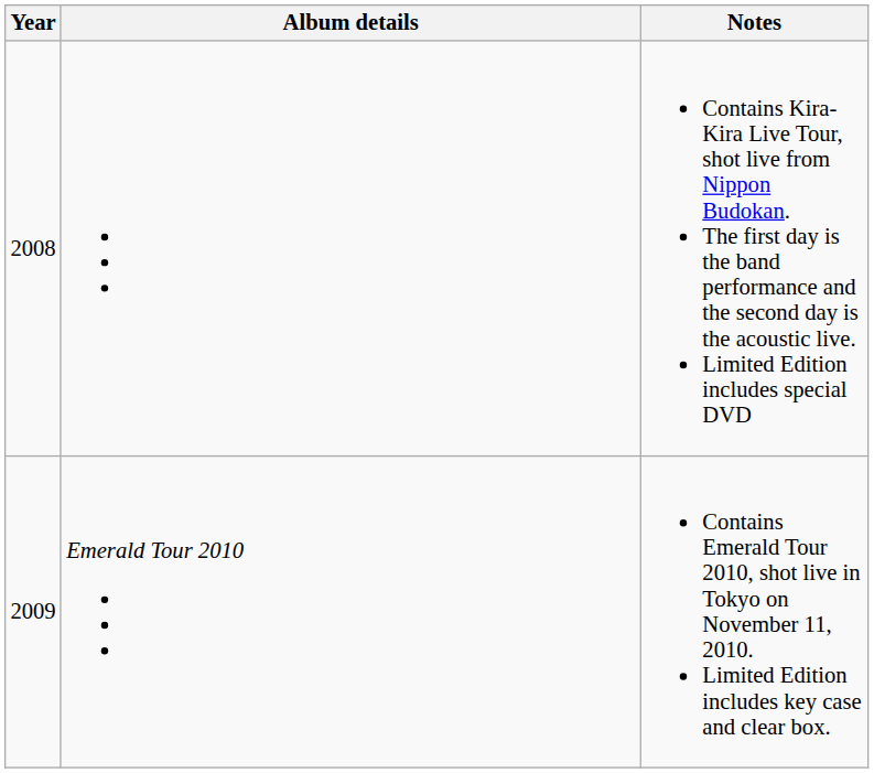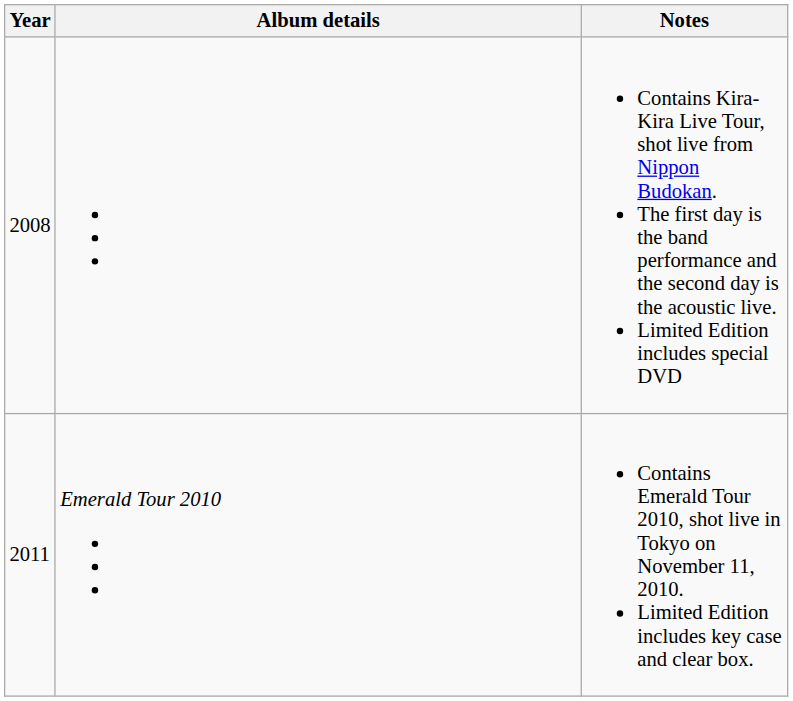 <table class="wikitable">
 <tr>
 <th>Year</th>
 <th style="width:400px;">Album details</th>
 <th>Notes</th>
 </tr>
 <tr>
 <td>2008</td>
 <td align=left><br><ul><li></li><li></li><li></li></ul></td>
 <td><br><ul><li>Contains Kira-Kira Live Tour, shot live from <a href='#'>Nippon Budokan</a>.</li><li>The first day is the band performance and the second day is the acoustic live.</li><li>Limited Edition includes special DVD</li></ul></td>
 </tr>
 <tr>
-<td>2009</td>
+<td>2011</td>
 <td align=left><em>Emerald Tour 2010</em><br><ul><li></li><li></li><li></li></ul></td>
 <td><br><ul><li>Contains Emerald Tour 2010, shot live in Tokyo on November 11, 2010.</li><li>Limited Edition includes key case and clear box.</li></ul></td>
 </tr>
 </table>
